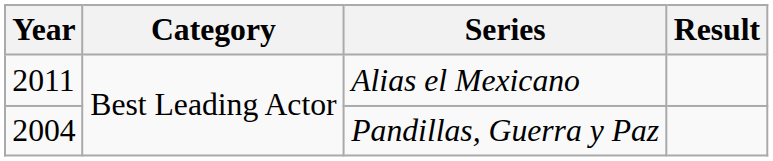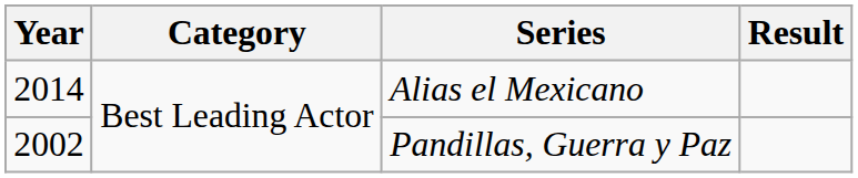 <table class="wikitable">
 <tr>
 <th><strong>Year</strong></th>
 <th><strong>Category</strong></th>
 <th><strong>Series</strong></th>
 <th>Result</th>
 </tr>
 <tr>
-<td>2011</td>
+<td>2014</td>
 <td rowspan="2">Best Leading Actor</td>
 <td><em>Alias el Mexicano</em></td>
 <td></td>
 </tr>
 <tr>
-<td>2004</td>
+<td>2002</td>
 <td><em>Pandillas, Guerra y Paz</em></td>
 <td></td>
 </tr>
 </table>
